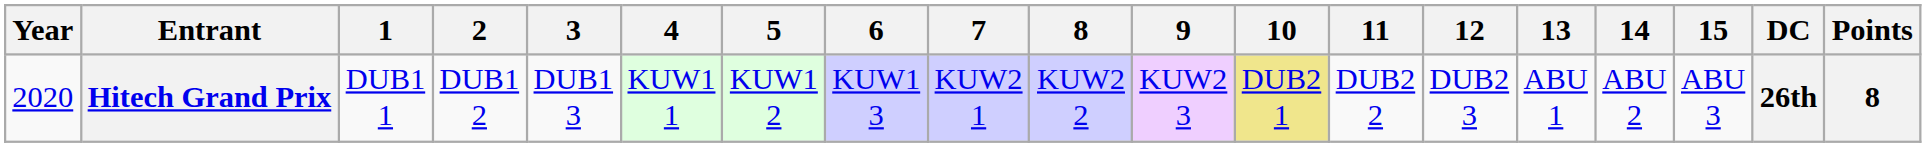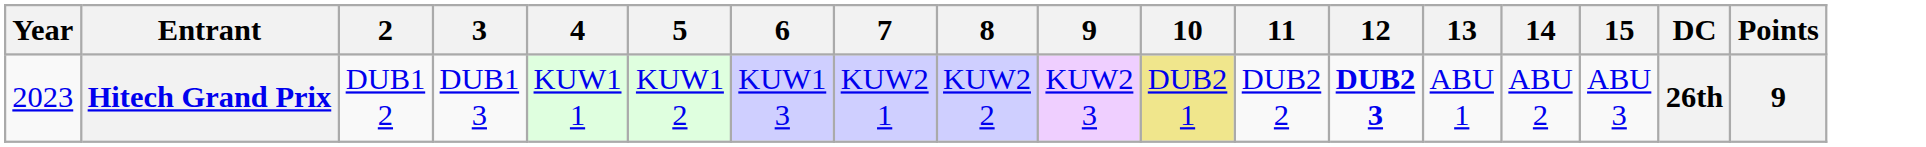 <table class="wikitable" style="text-align:center; font-size:85%">
 <tr>
 <th>Year</th>
 <th>Entrant</th>
-<th>1</th>
 <th>2</th>
 <th>3</th>
 <th>4</th>
 <th>5</th>
 <th>6</th>
 <th>7</th>
 <th>8</th>
 <th>9</th>
 <th>10</th>
 <th>11</th>
 <th>12</th>
 <th>13</th>
 <th>14</th>
 <th>15</th>
 <th>DC</th>
 <th>Points</th>
 </tr>
 <tr>
-<td><a href='#'>2020</a></td>
+<td><a href='#'>2023</a></td>
 <th nowrap><a href='#'>Hitech Grand Prix</a></th>
-<td><a href='#'>DUB1<br>1</a></td>
 <td><a href='#'>DUB1<br>2</a></td>
 <td><a href='#'>DUB1<br>3</a></td>
 <td style="background:#DFFFDF;"><a href='#'>KUW1<br>1</a><br></td>
 <td style="background:#DFFFDF;"><a href='#'>KUW1<br>2</a><br></td>
 <td style="background:#CFCFFF;"><a href='#'>KUW1<br>3</a><br></td>
 <td style="background:#CFCFFF;"><a href='#'>KUW2<br>1</a><br></td>
 <td style="background:#CFCFFF;"><a href='#'>KUW2<br>2</a><br></td>
 <td style="background:#EFCFFF;"><a href='#'>KUW2<br>3</a><br></td>
 <td style="background: khaki;"><a href='#'>DUB2<br>1</a></td>
 <td><a href='#'>DUB2<br>2</a></td>
-<td><a href='#'>DUB2<br>3</a></td>
+<td><strong><a href='#'>DUB2<br>3</a></strong></td>
 <td><a href='#'>ABU<br>1</a></td>
 <td><a href='#'>ABU<br>2</a></td>
 <td><a href='#'>ABU<br>3</a></td>
 <th>26th</th>
-<th>8</th>
+<th>9</th>
 </tr>
 </table>
